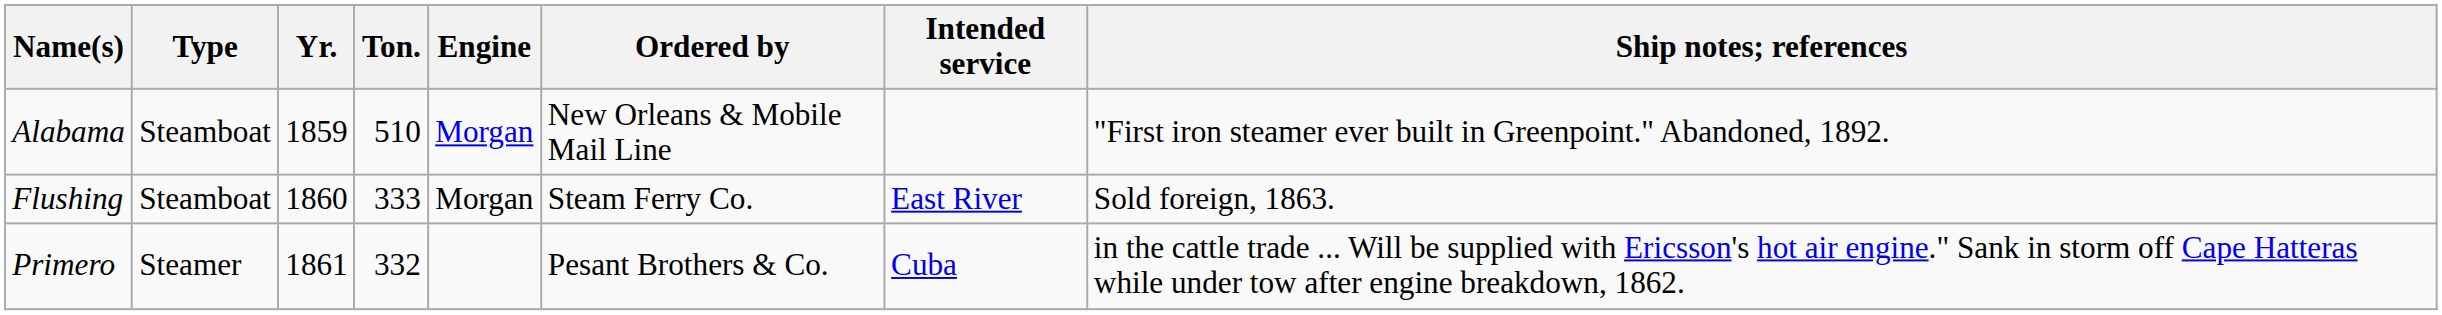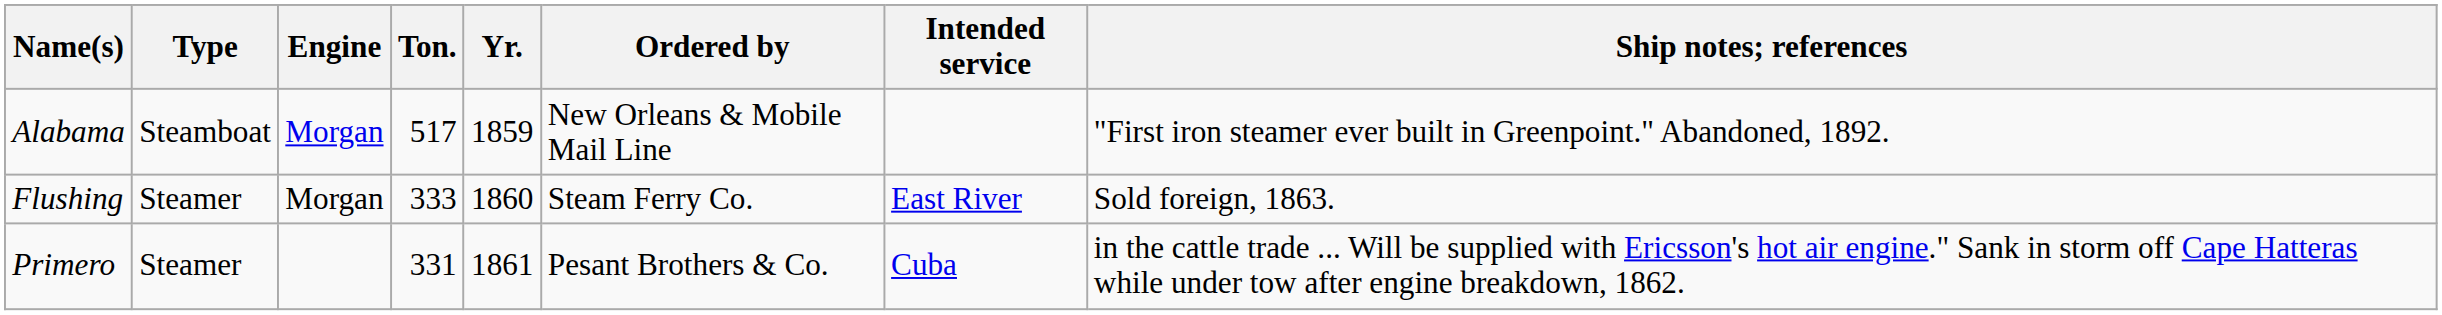 <table class="wikitable sortable">
 <tr>
 <th align="left">Name(s)</th>
 <th align="center">Type</th>
+<th align="center">Engine </th>
+<th align="center">Ton.<br></th>
 <th align="center">Yr.<br></th>
-<th align="center">Ton.<br></th>
-<th align="center">Engine </th>
 <th align="center">Ordered by</th>
 <th align="center">Intended service</th>
 <th align="center">Ship notes; references</th>
 </tr>
 <tr align="left">
 <td><em>Alabama</em></td>
 <td>Steamboat</td>
+<td><a href='#'>Morgan</a></td>
+<td align="right">517</td>
 <td align="center">1859</td>
-<td align="right">510</td>
-<td><a href='#'>Morgan</a></td>
 <td>New Orleans & Mobile Mail Line</td>
 <td></td>
 <td> "First iron steamer ever built in Greenpoint." Abandoned, 1892.</td>
 </tr>
 <tr align="left">
 <td><em>Flushing</em></td>
-<td>Steamboat</td>
+<td>Steamer </td>
+<td>Morgan</td>
+<td align="right">333</td>
 <td align="center">1860</td>
-<td align="right">333</td>
-<td>Morgan</td>
 <td> Steam Ferry Co.</td>
 <td><a href='#'>East River</a></td>
 <td> Sold foreign, 1863.</td>
 </tr>
 <tr align="left">
 <td><em>Primero</em></td>
 <td>Steamer </td>
+<td></td>
+<td align="right">331 </td>
 <td align="center">1861 </td>
-<td align="right">332 </td>
-<td></td>
 <td>Pesant Brothers & Co. </td>
 <td><a href='#'>Cuba</a> </td>
 <td>  in the cattle trade ... Will be supplied with <a href='#'>Ericsson</a>'s <a href='#'>hot air engine</a>." Sank in storm off <a href='#'>Cape Hatteras</a> while under tow after engine breakdown, 1862. </td>
 </tr>
 </table>
